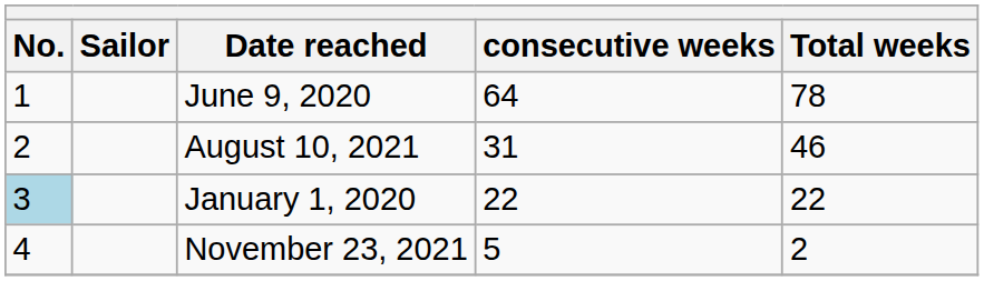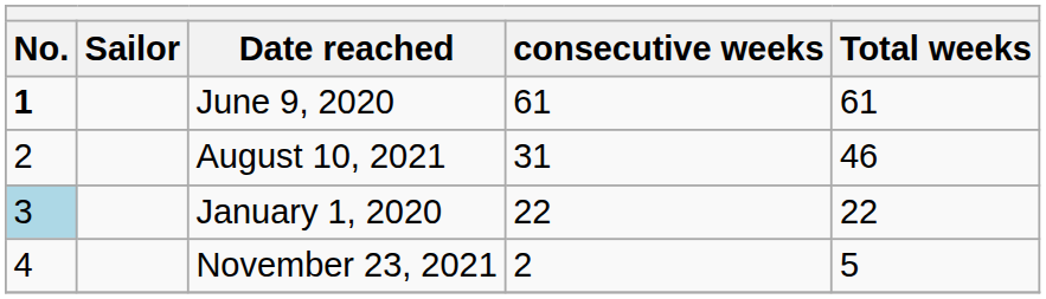 <table class="sortable wikitable">
 <tr>
 <th colspan="5"></th>
 </tr>
 <tr>
 <th>No.</th>
 <th>Sailor</th>
 <th>Date reached</th>
 <th>consecutive weeks</th>
 <th>Total weeks</th>
 </tr>
 <tr>
-<td>1</td>
+<td><strong>1</strong></td>
 <td></td>
 <td>June 9, 2020</td>
-<td>64</td>
-<td>78</td>
+<td>61</td>
+<td>61</td>
 </tr>
 <tr>
 <td>2</td>
 <td></td>
 <td>August 10, 2021</td>
 <td>31</td>
 <td>46</td>
 </tr>
 <tr>
 <td style="background: lightblue;">3</td>
 <td></td>
 <td>January 1, 2020</td>
 <td>22</td>
 <td>22</td>
 </tr>
 <tr>
 <td>4</td>
 <td></td>
 <td>November 23, 2021</td>
+<td>2</td>
 <td>5</td>
-<td>2</td>
 </tr>
 <tr>
 </tr>
 </table>
